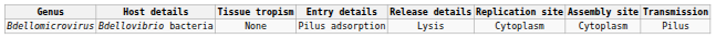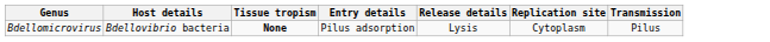 <table class="wikitable sortable" style="text-align:center">
 <tr>
 <th>Genus</th>
 <th>Host details</th>
 <th>Tissue tropism</th>
 <th>Entry details</th>
 <th>Release details</th>
 <th>Replication site</th>
-<th>Assembly site</th>
 <th>Transmission</th>
 </tr>
 <tr>
 <td><em>Bdellomicrovirus</em></td>
 <td><em>Bdellovibrio</em> bacteria</td>
-<td>None</td>
+<td><strong>None</strong></td>
 <td>Pilus adsorption</td>
 <td>Lysis</td>
-<td>Cytoplasm</td>
 <td>Cytoplasm</td>
 <td>Pilus</td>
 </tr>
 </table>
